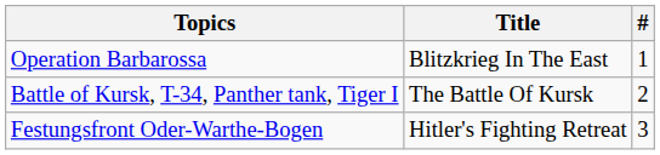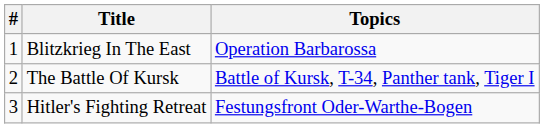 <table class="wikitable sortable">
 <tr>
+<th>#</th>
+<th>Title</th>
 <th>Topics</th>
-<th>Title</th>
-<th>#</th>
 </tr>
 <tr>
+<td>1</td>
+<td>Blitzkrieg In The East</td>
 <td><a href='#'>Operation Barbarossa</a></td>
-<td>Blitzkrieg In The East</td>
-<td>1</td>
 </tr>
 <tr>
+<td>2</td>
+<td>The Battle Of Kursk</td>
 <td><a href='#'>Battle of Kursk</a>, <a href='#'>T-34</a>, <a href='#'>Panther tank</a>, <a href='#'>Tiger I</a></td>
-<td>The Battle Of Kursk</td>
-<td>2</td>
 </tr>
 <tr>
+<td>3</td>
+<td>Hitler's Fighting Retreat</td>
 <td><a href='#'>Festungsfront Oder-Warthe-Bogen</a></td>
-<td>Hitler's Fighting Retreat</td>
-<td>3</td>
 </tr>
 </table>
